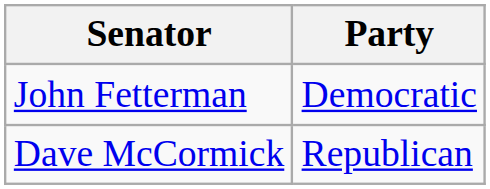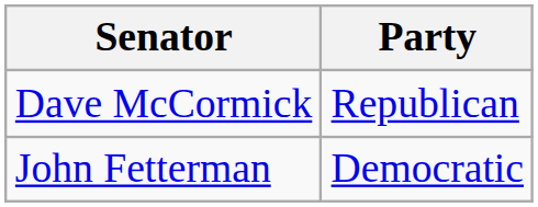 <table class="wikitable">
 <tr>
 <th>Senator</th>
 <th>Party</th>
 </tr>
 <tr>
+<td><a href='#'>Dave McCormick</a></td>
+<td><a href='#'>Republican</a></td>
+</tr>
+<tr>
 <td><a href='#'>John Fetterman</a></td>
 <td><a href='#'>Democratic</a></td>
 </tr>
-<tr>
-<td><a href='#'>Dave McCormick</a></td>
-<td><a href='#'>Republican</a></td>
-</tr>
 </table>
